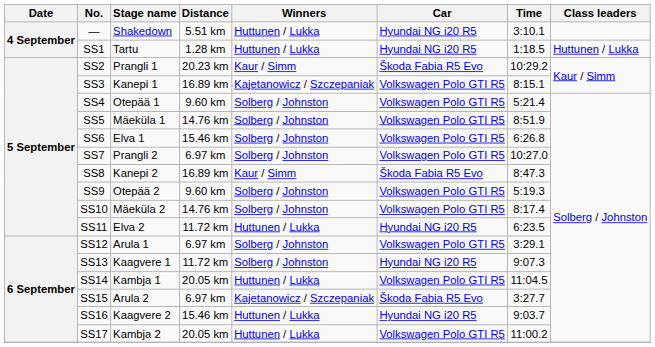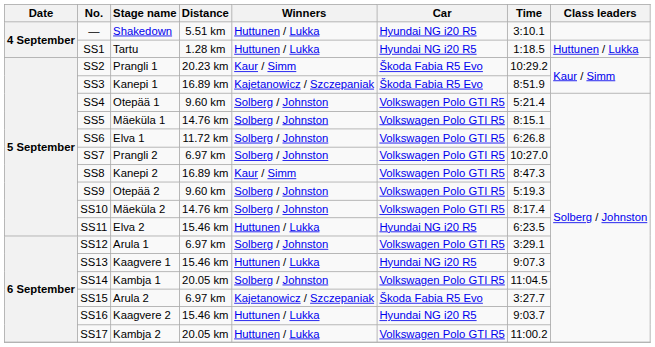 <table class="wikitable" style="font-size: 85%;">
 <tr>
 <th>Date</th>
 <th>No.</th>
 <th>Stage name</th>
 <th>Distance</th>
 <th>Winners</th>
 <th>Car</th>
 <th>Time</th>
 <th nowrap>Class leaders</th>
 </tr>
 <tr>
 <th rowspan="2">4 September</th>
 <td align="center">—</td>
 <td><a href='#'>Shakedown</a></td>
 <td align="center">5.51 km</td>
 <td><a href='#'>Huttunen</a> / <a href='#'>Lukka</a></td>
 <td><a href='#'>Hyundai NG i20 R5</a></td>
 <td align="center">3:10.1</td>
 <td></td>
 </tr>
 <tr>
 <td align="center">SS1</td>
 <td>Tartu</td>
 <td align="center">1.28 km</td>
 <td><a href='#'>Huttunen</a> / <a href='#'>Lukka</a></td>
 <td><a href='#'>Hyundai NG i20 R5</a></td>
 <td align="center">1:18.5</td>
 <td><a href='#'>Huttunen</a> / <a href='#'>Lukka</a></td>
 </tr>
 <tr>
 <th rowspan="10">5 September</th>
 <td align="center">SS2</td>
 <td>Prangli 1</td>
 <td align="center">20.23 km</td>
 <td><a href='#'>Kaur</a> / <a href='#'>Simm</a></td>
 <td><a href='#'>Škoda Fabia R5 Evo</a></td>
 <td align="center">10:29.2</td>
 <td rowspan="2"><a href='#'>Kaur</a> / <a href='#'>Simm</a></td>
 </tr>
 <tr>
 <td align="center">SS3</td>
 <td>Kanepi 1</td>
 <td align="center">16.89 km</td>
 <td><a href='#'>Kajetanowicz</a> / <a href='#'>Szczepaniak</a></td>
-<td><a href='#'>Volkswagen Polo GTI R5</a></td>
-<td align="center">8:15.1</td>
+<td><a href='#'>Škoda Fabia R5 Evo</a></td>
+<td align="center">8:51.9</td>
 </tr>
 <tr>
 <td align="center">SS4</td>
 <td>Otepää 1</td>
 <td align="center">9.60 km</td>
 <td><a href='#'>Solberg</a> / <a href='#'>Johnston</a></td>
 <td><a href='#'>Volkswagen Polo GTI R5</a></td>
 <td align="center">5:21.4</td>
 <td rowspan="14"><a href='#'>Solberg</a> / <a href='#'>Johnston</a></td>
 </tr>
 <tr>
 <td align="center">SS5</td>
 <td>Mäeküla 1</td>
 <td align="center">14.76 km</td>
 <td><a href='#'>Solberg</a> / <a href='#'>Johnston</a></td>
 <td><a href='#'>Volkswagen Polo GTI R5</a></td>
-<td align="center">8:51.9</td>
+<td align="center">8:15.1</td>
 </tr>
 <tr>
 <td align="center">SS6</td>
 <td>Elva 1</td>
-<td align="center">15.46 km</td>
+<td align="center">11.72 km</td>
 <td><a href='#'>Solberg</a> / <a href='#'>Johnston</a></td>
 <td><a href='#'>Volkswagen Polo GTI R5</a></td>
 <td align="center">6:26.8</td>
 </tr>
 <tr>
 <td align="center">SS7</td>
 <td>Prangli 2</td>
 <td align="center">6.97 km</td>
 <td><a href='#'>Solberg</a> / <a href='#'>Johnston</a></td>
 <td><a href='#'>Volkswagen Polo GTI R5</a></td>
 <td align="center">10:27.0</td>
 </tr>
 <tr>
 <td align="center">SS8</td>
 <td>Kanepi 2</td>
 <td align="center">16.89 km</td>
 <td><a href='#'>Kaur</a> / <a href='#'>Simm</a></td>
-<td><a href='#'>Škoda Fabia R5 Evo</a></td>
+<td><a href='#'>Volkswagen Polo GTI R5</a></td>
 <td align="center">8:47.3</td>
 </tr>
 <tr>
 <td align="center">SS9</td>
 <td>Otepää 2</td>
 <td align="center">9.60 km</td>
 <td><a href='#'>Solberg</a> / <a href='#'>Johnston</a></td>
 <td><a href='#'>Volkswagen Polo GTI R5</a></td>
 <td align="center">5:19.3</td>
 </tr>
 <tr>
 <td align="center">SS10</td>
 <td>Mäeküla 2</td>
 <td align="center">14.76 km</td>
 <td><a href='#'>Solberg</a> / <a href='#'>Johnston</a></td>
 <td><a href='#'>Volkswagen Polo GTI R5</a></td>
 <td align="center">8:17.4</td>
 </tr>
 <tr>
 <td align="center">SS11</td>
 <td>Elva 2</td>
-<td align="center">11.72 km</td>
+<td align="center">15.46 km</td>
 <td><a href='#'>Huttunen</a> / <a href='#'>Lukka</a></td>
 <td><a href='#'>Hyundai NG i20 R5</a></td>
 <td align="center">6:23.5</td>
 </tr>
 <tr>
 <th rowspan="6">6 September</th>
 <td align="center">SS12</td>
 <td>Arula 1</td>
 <td align="center">6.97 km</td>
 <td><a href='#'>Solberg</a> / <a href='#'>Johnston</a></td>
 <td><a href='#'>Volkswagen Polo GTI R5</a></td>
 <td align="center">3:29.1</td>
 </tr>
 <tr>
 <td align="center">SS13</td>
 <td>Kaagvere 1</td>
-<td align="center">11.72 km</td>
-<td><a href='#'>Solberg</a> / <a href='#'>Johnston</a></td>
+<td align="center">15.46 km</td>
+<td><a href='#'>Huttunen</a> / <a href='#'>Lukka</a></td>
 <td><a href='#'>Hyundai NG i20 R5</a></td>
 <td align="center">9:07.3</td>
 </tr>
 <tr>
 <td align="center">SS14</td>
 <td>Kambja 1</td>
 <td align="center">20.05 km</td>
-<td><a href='#'>Huttunen</a> / <a href='#'>Lukka</a></td>
+<td><a href='#'>Solberg</a> / <a href='#'>Johnston</a></td>
 <td><a href='#'>Volkswagen Polo GTI R5</a></td>
 <td align="center">11:04.5</td>
 </tr>
 <tr>
 <td align="center">SS15</td>
 <td>Arula 2</td>
 <td align="center">6.97 km</td>
 <td><a href='#'>Kajetanowicz</a> / <a href='#'>Szczepaniak</a></td>
 <td><a href='#'>Škoda Fabia R5 Evo</a></td>
 <td align="center">3:27.7</td>
 </tr>
 <tr>
 <td align="center">SS16</td>
 <td>Kaagvere 2</td>
 <td align="center">15.46 km</td>
 <td><a href='#'>Huttunen</a> / <a href='#'>Lukka</a></td>
 <td><a href='#'>Hyundai NG i20 R5</a></td>
 <td align="center">9:03.7</td>
 </tr>
 <tr>
 <td align="center">SS17</td>
 <td>Kambja 2</td>
 <td align="center">20.05 km</td>
 <td><a href='#'>Huttunen</a> / <a href='#'>Lukka</a></td>
 <td><a href='#'>Volkswagen Polo GTI R5</a></td>
 <td align="center">11:00.2</td>
 </tr>
 <tr>
 </tr>
 </table>
